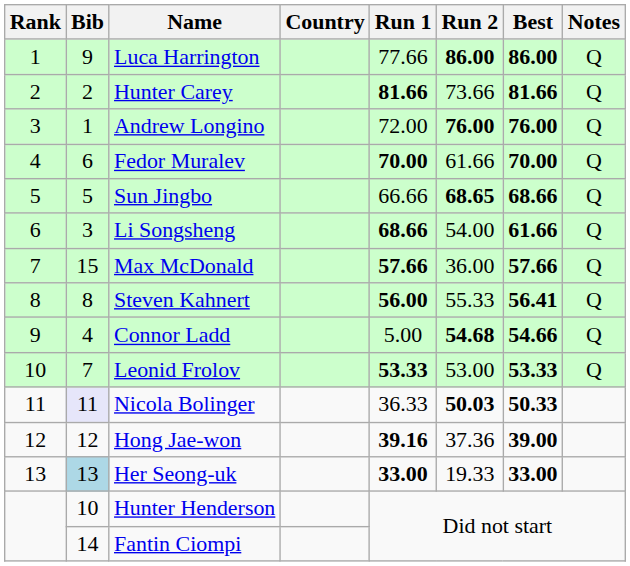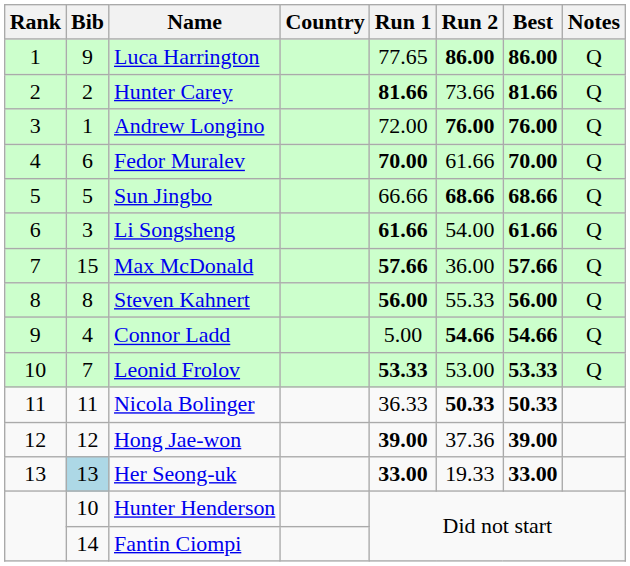 <table class="wikitable sortable" style="text-align:center">
 <tr>
 <th>Rank</th>
 <th>Bib</th>
 <th>Name</th>
 <th>Country</th>
 <th>Run 1</th>
 <th>Run 2</th>
 <th>Best</th>
 <th>Notes</th>
 </tr>
 <tr bgcolor=ccffcc>
 <td>1</td>
 <td>9</td>
 <td align=left><a href='#'>Luca Harrington</a></td>
 <td align=left></td>
-<td>77.66</td>
+<td>77.65</td>
 <td><strong>86.00</strong></td>
 <td><strong>86.00</strong></td>
 <td>Q</td>
 </tr>
 <tr bgcolor=ccffcc>
 <td>2</td>
 <td>2</td>
 <td align=left><a href='#'>Hunter Carey</a></td>
 <td align=left></td>
 <td><strong>81.66</strong></td>
 <td>73.66</td>
 <td><strong>81.66</strong></td>
 <td>Q</td>
 </tr>
 <tr bgcolor=ccffcc>
 <td>3</td>
 <td>1</td>
 <td align=left><a href='#'>Andrew Longino</a></td>
 <td align=left></td>
 <td>72.00</td>
 <td><strong>76.00</strong></td>
 <td><strong>76.00</strong></td>
 <td>Q</td>
 </tr>
 <tr bgcolor=ccffcc>
 <td>4</td>
 <td>6</td>
 <td align=left><a href='#'>Fedor Muralev</a></td>
 <td align=left></td>
 <td><strong>70.00</strong></td>
 <td>61.66</td>
 <td><strong>70.00</strong></td>
 <td>Q</td>
 </tr>
 <tr bgcolor=ccffcc>
 <td>5</td>
 <td>5</td>
 <td align=left><a href='#'>Sun Jingbo</a></td>
 <td align=left></td>
 <td>66.66</td>
-<td><strong>68.65</strong></td>
+<td><strong>68.66</strong></td>
 <td><strong>68.66</strong></td>
 <td>Q</td>
 </tr>
 <tr bgcolor=ccffcc>
 <td>6</td>
 <td>3</td>
 <td align=left><a href='#'>Li Songsheng</a></td>
 <td align=left></td>
-<td><strong>68.66</strong></td>
+<td><strong>61.66</strong></td>
 <td>54.00</td>
 <td><strong>61.66</strong></td>
 <td>Q</td>
 </tr>
 <tr bgcolor=ccffcc>
 <td>7</td>
 <td>15</td>
 <td align=left><a href='#'>Max McDonald</a></td>
 <td align=left></td>
 <td><strong>57.66</strong></td>
 <td>36.00</td>
 <td><strong>57.66</strong></td>
 <td>Q</td>
 </tr>
 <tr bgcolor=ccffcc>
 <td>8</td>
 <td>8</td>
 <td align=left><a href='#'>Steven Kahnert</a></td>
 <td align=left></td>
 <td><strong>56.00</strong></td>
 <td>55.33</td>
-<td><strong>56.41</strong></td>
+<td><strong>56.00</strong></td>
 <td>Q</td>
 </tr>
 <tr bgcolor=ccffcc>
 <td>9</td>
 <td>4</td>
 <td align=left><a href='#'>Connor Ladd</a></td>
 <td align=left></td>
 <td>5.00</td>
-<td><strong>54.68</strong></td>
+<td><strong>54.66</strong></td>
 <td><strong>54.66</strong></td>
 <td>Q</td>
 </tr>
 <tr bgcolor=ccffcc>
 <td>10</td>
 <td>7</td>
 <td align=left><a href='#'>Leonid Frolov</a></td>
 <td align=left></td>
 <td><strong>53.33</strong></td>
 <td>53.00</td>
 <td><strong>53.33</strong></td>
 <td>Q</td>
 </tr>
 <tr>
 <td>11</td>
-<td style="background: lavender;">11</td>
+<td>11</td>
 <td align=left><a href='#'>Nicola Bolinger</a></td>
 <td align=left></td>
 <td>36.33</td>
-<td><strong>50.03</strong></td>
+<td><strong>50.33</strong></td>
 <td><strong>50.33</strong></td>
 <td></td>
 </tr>
 <tr>
 <td>12</td>
 <td>12</td>
 <td align=left><a href='#'>Hong Jae-won</a></td>
 <td align=left></td>
-<td><strong>39.16</strong></td>
+<td><strong>39.00</strong></td>
 <td>37.36</td>
 <td><strong>39.00</strong></td>
 <td></td>
 </tr>
 <tr>
 <td>13</td>
 <td style="background: lightblue;">13</td>
 <td align=left><a href='#'>Her Seong-uk</a></td>
 <td align=left></td>
 <td><strong>33.00</strong></td>
 <td>19.33</td>
 <td><strong>33.00</strong></td>
 <td></td>
 </tr>
 <tr>
 <td rowspan=2></td>
 <td>10</td>
 <td align=left><a href='#'>Hunter Henderson</a></td>
 <td align=left></td>
 <td colspan=4 rowspan=2>Did not start</td>
 </tr>
 <tr>
 <td>14</td>
 <td align=left><a href='#'>Fantin Ciompi</a></td>
 <td align=left></td>
 </tr>
 </table>
